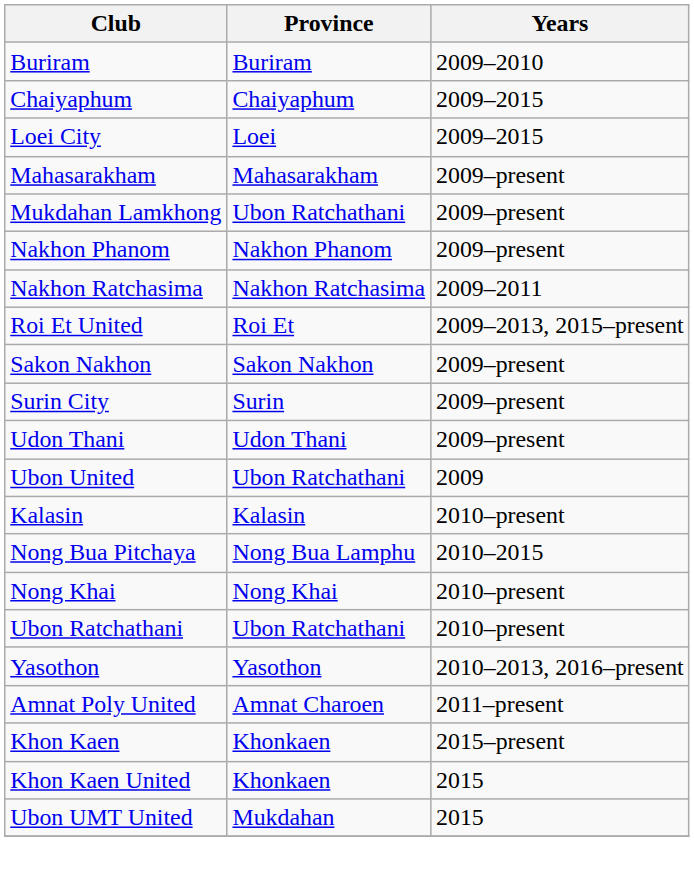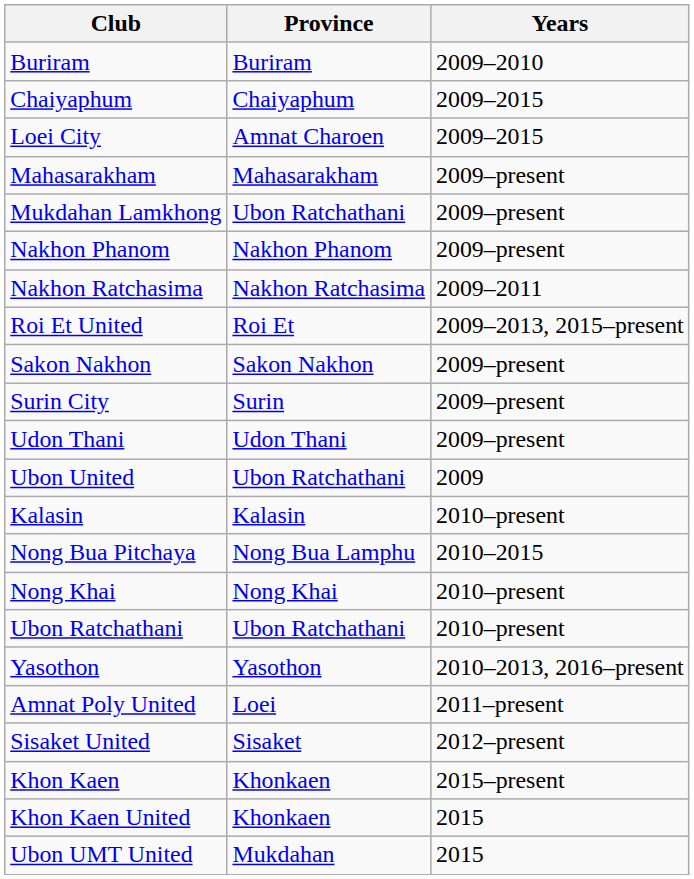 <table class="wikitable">
 <tr>
 <th>Club</th>
 <th>Province</th>
 <th>Years</th>
 </tr>
 <tr>
 <td><a href='#'>Buriram</a></td>
 <td><a href='#'>Buriram</a></td>
 <td>2009–2010</td>
 </tr>
 <tr>
 <td><a href='#'>Chaiyaphum</a></td>
 <td><a href='#'>Chaiyaphum</a></td>
 <td>2009–2015</td>
 </tr>
 <tr>
 <td><a href='#'>Loei City</a></td>
-<td><a href='#'>Loei</a></td>
+<td><a href='#'>Amnat Charoen</a></td>
 <td>2009–2015</td>
 </tr>
 <tr>
 <td><a href='#'>Mahasarakham</a></td>
 <td><a href='#'>Mahasarakham</a></td>
 <td>2009–present</td>
 </tr>
 <tr>
 <td><a href='#'>Mukdahan Lamkhong</a></td>
 <td><a href='#'>Ubon Ratchathani</a></td>
 <td>2009–present</td>
 </tr>
 <tr>
 <td><a href='#'>Nakhon Phanom</a></td>
 <td><a href='#'>Nakhon Phanom</a></td>
 <td>2009–present</td>
 </tr>
 <tr>
 <td><a href='#'>Nakhon Ratchasima</a></td>
 <td><a href='#'>Nakhon Ratchasima</a></td>
 <td>2009–2011</td>
 </tr>
 <tr>
 <td><a href='#'>Roi Et United</a></td>
 <td><a href='#'>Roi Et</a></td>
 <td>2009–2013, 2015–present</td>
 </tr>
 <tr>
 <td><a href='#'>Sakon Nakhon</a></td>
 <td><a href='#'>Sakon Nakhon</a></td>
 <td>2009–present</td>
 </tr>
 <tr>
 <td><a href='#'>Surin City</a></td>
 <td><a href='#'>Surin</a></td>
 <td>2009–present</td>
 </tr>
 <tr>
 <td><a href='#'>Udon Thani</a></td>
 <td><a href='#'>Udon Thani</a></td>
 <td>2009–present</td>
 </tr>
 <tr>
 <td><a href='#'>Ubon United</a></td>
 <td><a href='#'>Ubon Ratchathani</a></td>
 <td>2009</td>
 </tr>
 <tr>
 <td><a href='#'>Kalasin</a></td>
 <td><a href='#'>Kalasin</a></td>
 <td>2010–present</td>
 </tr>
 <tr>
 <td><a href='#'>Nong Bua Pitchaya</a></td>
 <td><a href='#'>Nong Bua Lamphu</a></td>
 <td>2010–2015</td>
 </tr>
 <tr>
 <td><a href='#'>Nong Khai</a></td>
 <td><a href='#'>Nong Khai</a></td>
 <td>2010–present</td>
 </tr>
 <tr>
 <td><a href='#'>Ubon Ratchathani</a></td>
 <td><a href='#'>Ubon Ratchathani</a></td>
 <td>2010–present</td>
 </tr>
 <tr>
 <td><a href='#'>Yasothon</a></td>
 <td><a href='#'>Yasothon</a></td>
 <td>2010–2013, 2016–present</td>
 </tr>
 <tr>
 <td><a href='#'>Amnat Poly United</a></td>
-<td><a href='#'>Amnat Charoen</a></td>
+<td><a href='#'>Loei</a></td>
 <td>2011–present</td>
+</tr>
+<tr>
+<td><a href='#'>Sisaket United</a></td>
+<td><a href='#'>Sisaket</a></td>
+<td>2012–present</td>
 </tr>
 <tr>
 <td><a href='#'>Khon Kaen</a></td>
 <td><a href='#'>Khonkaen</a></td>
 <td>2015–present</td>
 </tr>
 <tr>
 <td><a href='#'>Khon Kaen United</a></td>
 <td><a href='#'>Khonkaen</a></td>
 <td>2015</td>
 </tr>
 <tr>
 <td><a href='#'>Ubon UMT United</a></td>
 <td><a href='#'>Mukdahan</a></td>
 <td>2015</td>
 </tr>
 <tr>
 </tr>
 </table>
